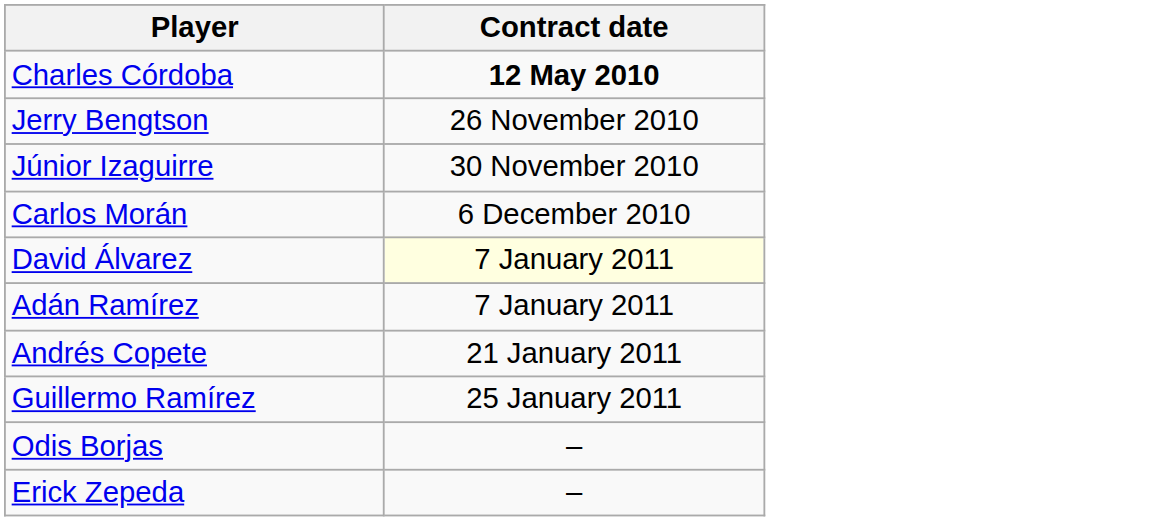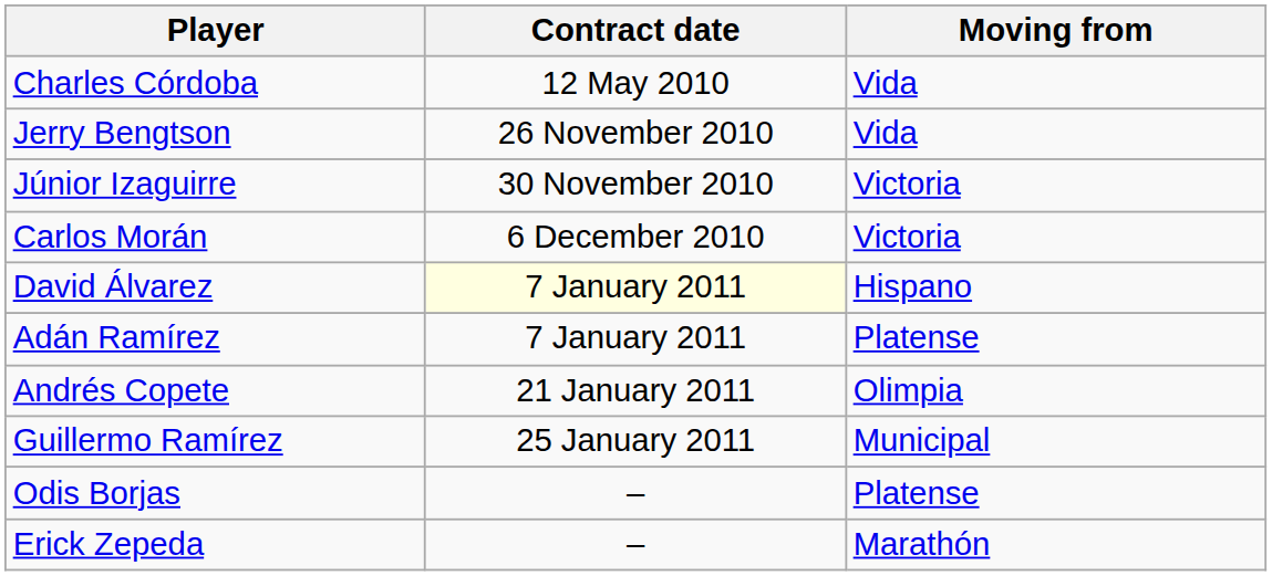 <table class="wikitable">
 <tr>
 <th width="200">Player</th>
 <th width="200">Contract date</th>
+<th width="200">Moving from</th>
 </tr>
 <tr>
 <td> <a href='#'>Charles Córdoba</a></td>
-<td align="center"><strong>12 May 2010</strong></td>
+<td align="center">12 May 2010</td>
+<td> <a href='#'>Vida</a></td>
 </tr>
 <tr>
 <td> <a href='#'>Jerry Bengtson</a></td>
 <td align="center">26 November 2010</td>
+<td> <a href='#'>Vida</a></td>
 </tr>
 <tr>
 <td> <a href='#'>Júnior Izaguirre</a></td>
 <td align="center">30 November 2010</td>
+<td> <a href='#'>Victoria</a></td>
 </tr>
 <tr>
 <td> <a href='#'>Carlos Morán</a></td>
 <td align="center">6 December 2010</td>
+<td> <a href='#'>Victoria</a></td>
 </tr>
 <tr>
 <td> <a href='#'>David Álvarez</a></td>
 <td align="center" style="background: lightyellow;">7 January 2011</td>
+<td> <a href='#'>Hispano</a></td>
 </tr>
 <tr>
 <td> <a href='#'>Adán Ramírez</a></td>
 <td align="center">7 January 2011</td>
+<td> <a href='#'>Platense</a></td>
 </tr>
 <tr>
 <td> <a href='#'>Andrés Copete</a></td>
 <td align="center">21 January 2011</td>
+<td> <a href='#'>Olimpia</a></td>
 </tr>
 <tr>
 <td> <a href='#'>Guillermo Ramírez</a></td>
 <td align="center">25 January 2011</td>
+<td> <a href='#'>Municipal</a></td>
 </tr>
 <tr>
 <td> <a href='#'>Odis Borjas</a></td>
 <td align="center">–</td>
+<td> <a href='#'>Platense</a></td>
 </tr>
 <tr>
 <td> <a href='#'>Erick Zepeda</a></td>
 <td align="center">–</td>
+<td> <a href='#'>Marathón</a></td>
 </tr>
 </table>
